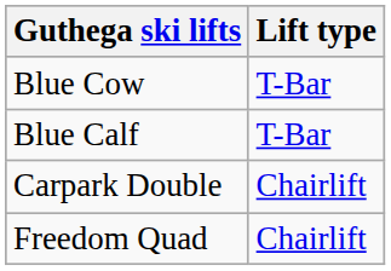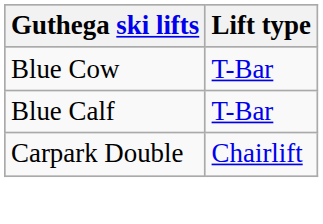 <table class="wikitable">
 <tr>
 <th>Guthega <a href='#'>ski lifts</a></th>
 <th>Lift type</th>
 </tr>
 <tr>
 <td>Blue Cow</td>
 <td><a href='#'>T-Bar</a></td>
 </tr>
 <tr>
 <td>Blue Calf</td>
 <td><a href='#'>T-Bar</a></td>
 </tr>
 <tr>
 <td>Carpark Double</td>
 <td><a href='#'>Chairlift</a></td>
 </tr>
-<tr>
-<td>Freedom Quad</td>
-<td><a href='#'>Chairlift</a></td>
-</tr>
 </table>
